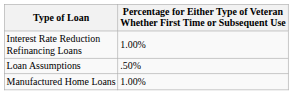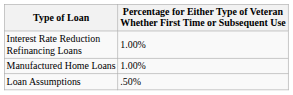 <table class="wikitable">
 <tr>
 <th>Type of Loan</th>
 <th>Percentage for Either Type of Veteran<br>Whether First Time or Subsequent Use</th>
 </tr>
 <tr>
 <td>Interest Rate Reduction <br>Refinancing Loans</td>
 <td>1.00%</td>
 </tr>
 <tr>
+<td>Manufactured Home Loans</td>
+<td>1.00%</td>
+</tr>
+<tr>
 <td>Loan Assumptions</td>
 <td>.50%</td>
 </tr>
-<tr>
-<td>Manufactured Home Loans</td>
-<td>1.00%</td>
-</tr>
 </table>
